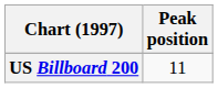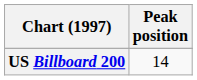 <table class="wikitable sortable plainrowheaders" style="text-align:center">
 <tr>
 <th>Chart (1997)</th>
 <th>Peak<br>position</th>
 </tr>
 <tr>
 </tr>
 <tr>
 </tr>
 <tr>
 </tr>
 <tr>
 </tr>
 <tr>
 </tr>
 <tr>
 </tr>
 <tr>
 </tr>
 <tr>
 <th scope="row">US <a href='#'><em>Billboard</em> 200</a></th>
-<td>11</td>
+<td>14</td>
 </tr>
 </table>
